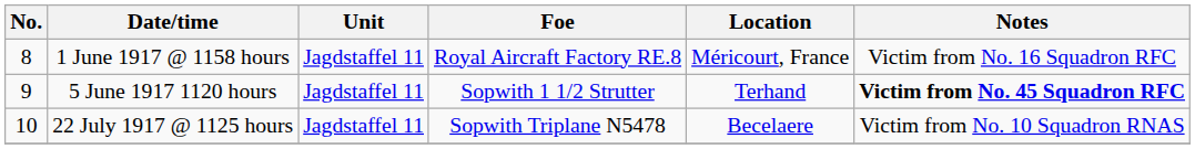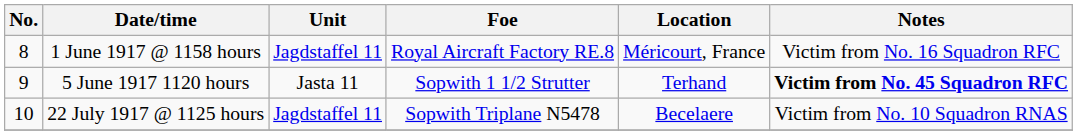 <table class="wikitable">
 <tr>
 <th>No.</th>
 <th>Date/time</th>
 <th>Unit</th>
 <th>Foe</th>
 <th>Location</th>
 <th>Notes</th>
 </tr>
 <tr>
 <td align="center">8</td>
 <td align="center">1 June 1917 @ 1158 hours</td>
 <td align="center"><a href='#'>Jagdstaffel 11</a></td>
 <td align="center"><a href='#'>Royal Aircraft Factory RE.8</a></td>
 <td align="center"><a href='#'>Méricourt</a>, France</td>
 <td align="center">Victim from <a href='#'>No. 16 Squadron RFC</a></td>
 </tr>
 <tr>
 <td align="center">9</td>
 <td align="center">5 June 1917 1120 hours</td>
-<td align="center"><a href='#'>Jagdstaffel 11</a></td>
+<td align="center">Jasta 11</td>
 <td align="center"><a href='#'>Sopwith 1 1/2 Strutter</a></td>
 <td align="center"><a href='#'>Terhand</a></td>
 <td align="center"><strong>Victim from <a href='#'>No. 45 Squadron RFC</a></strong></td>
 </tr>
 <tr>
 <td align="center">10</td>
 <td align="center">22 July 1917 @ 1125 hours</td>
 <td align="center"><a href='#'>Jagdstaffel 11</a></td>
 <td align="center"><a href='#'>Sopwith Triplane</a> N5478</td>
 <td align="center"><a href='#'>Becelaere</a></td>
 <td align="center">Victim from <a href='#'>No. 10 Squadron RNAS</a></td>
 </tr>
 <tr>
 </tr>
 </table>
